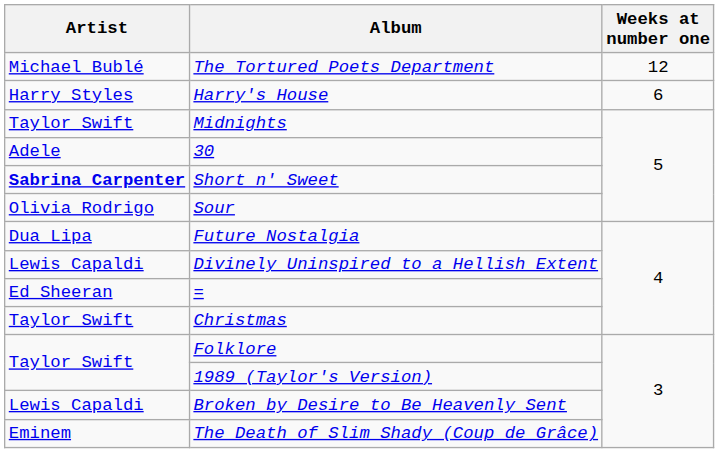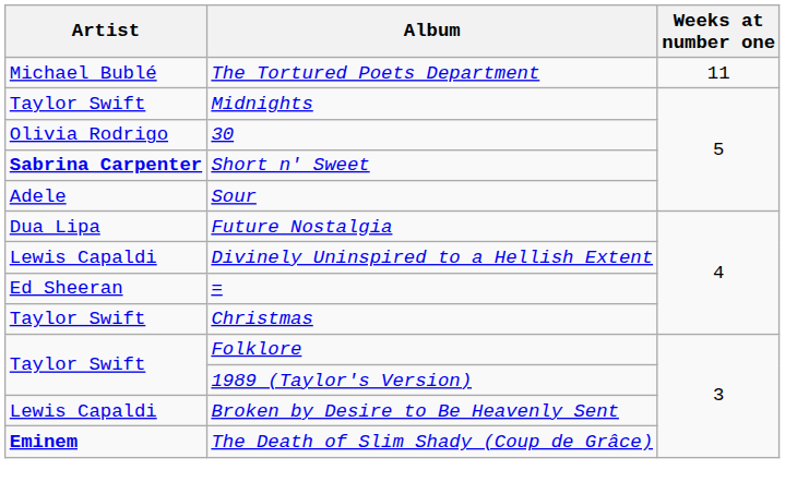 <table class="wikitable sortable" style="text-align:center;">
 <tr>
 <th scope=col>Artist</th>
 <th scope=col>Album</th>
 <th scope=col>Weeks at<br>number one</th>
 </tr>
 <tr>
 <td align=left><a href='#'>Michael Bublé</a></td>
 <td align=left><em><a href='#'>The Tortured Poets Department</a></em></td>
-<td rowspan="1">12</td>
-</tr>
-<tr>
-<td align=left><a href='#'>Harry Styles</a></td>
-<td align=left><em><a href='#'>Harry's House</a></em></td>
-<td rowspan="1">6</td>
+<td rowspan="1">11</td>
 </tr>
 <tr>
 <td align=left><a href='#'>Taylor Swift</a></td>
 <td align=left><em><a href='#'>Midnights</a></em></td>
 <td rowspan="4">5</td>
 </tr>
 <tr>
-<td align=left><a href='#'>Adele</a></td>
+<td align=left><a href='#'>Olivia Rodrigo</a></td>
 <td align=left><em><a href='#'>30</a></em></td>
 </tr>
 <tr>
 <td align=left><strong><a href='#'>Sabrina Carpenter</a></strong></td>
 <td align=left><em><a href='#'>Short n' Sweet</a></em></td>
 </tr>
 <tr>
-<td align=left><a href='#'>Olivia Rodrigo</a></td>
+<td align=left><a href='#'>Adele</a></td>
 <td align=left><em><a href='#'>Sour</a></em></td>
 </tr>
 <tr>
 <td align=left><a href='#'>Dua Lipa</a></td>
 <td align=left><em><a href='#'>Future Nostalgia</a></em></td>
 <td rowspan="4">4</td>
 </tr>
 <tr>
 <td align=left><a href='#'>Lewis Capaldi</a></td>
 <td align=left><em><a href='#'>Divinely Uninspired to a Hellish Extent</a></em></td>
 </tr>
 <tr>
 <td align=left><a href='#'>Ed Sheeran</a></td>
 <td align=left><em><a href='#'>=</a></em></td>
 </tr>
 <tr>
 <td align=left><a href='#'>Taylor Swift</a></td>
 <td align=left><em><a href='#'>Christmas</a></em></td>
 </tr>
 <tr>
 <td rowspan="2" align=left><a href='#'>Taylor Swift</a></td>
 <td align=left><em><a href='#'>Folklore</a></em></td>
 <td rowspan="5">3</td>
 </tr>
 <tr>
 <td align=left><em><a href='#'>1989 (Taylor's Version)</a></em></td>
 </tr>
 <tr>
 <td align=left><a href='#'>Lewis Capaldi</a></td>
 <td align=left><em><a href='#'>Broken by Desire to Be Heavenly Sent</a></em></td>
 </tr>
 <tr>
-<td align=left><a href='#'>Eminem</a></td>
+<td align=left><strong><a href='#'>Eminem</a></strong></td>
 <td align=left><em><a href='#'>The Death of Slim Shady (Coup de Grâce)</a></em></td>
 </tr>
 </table>
